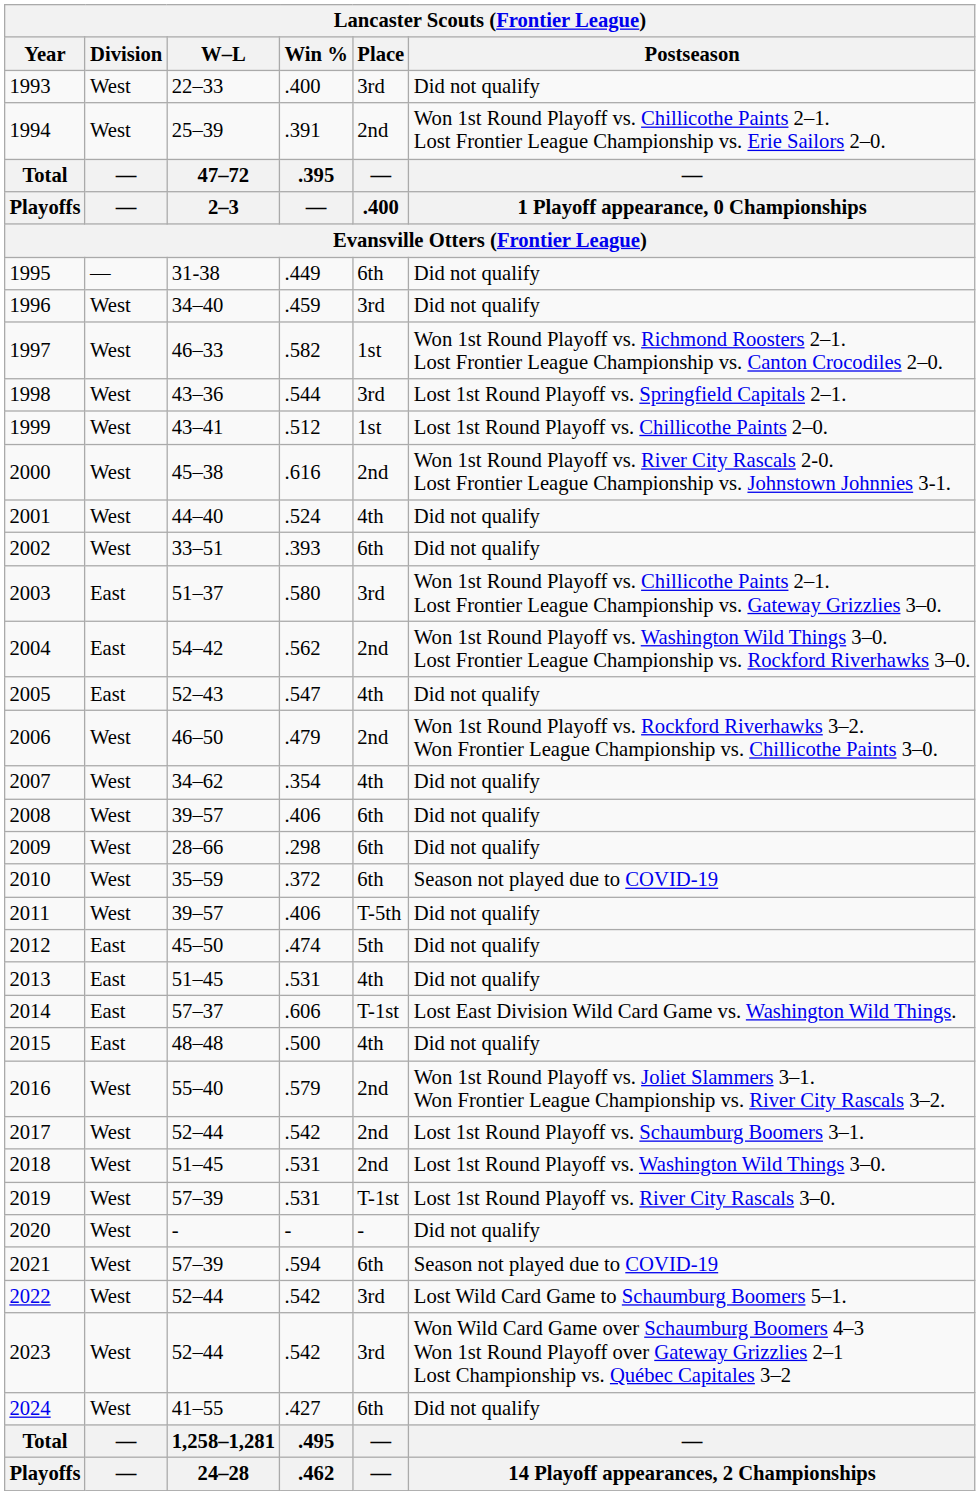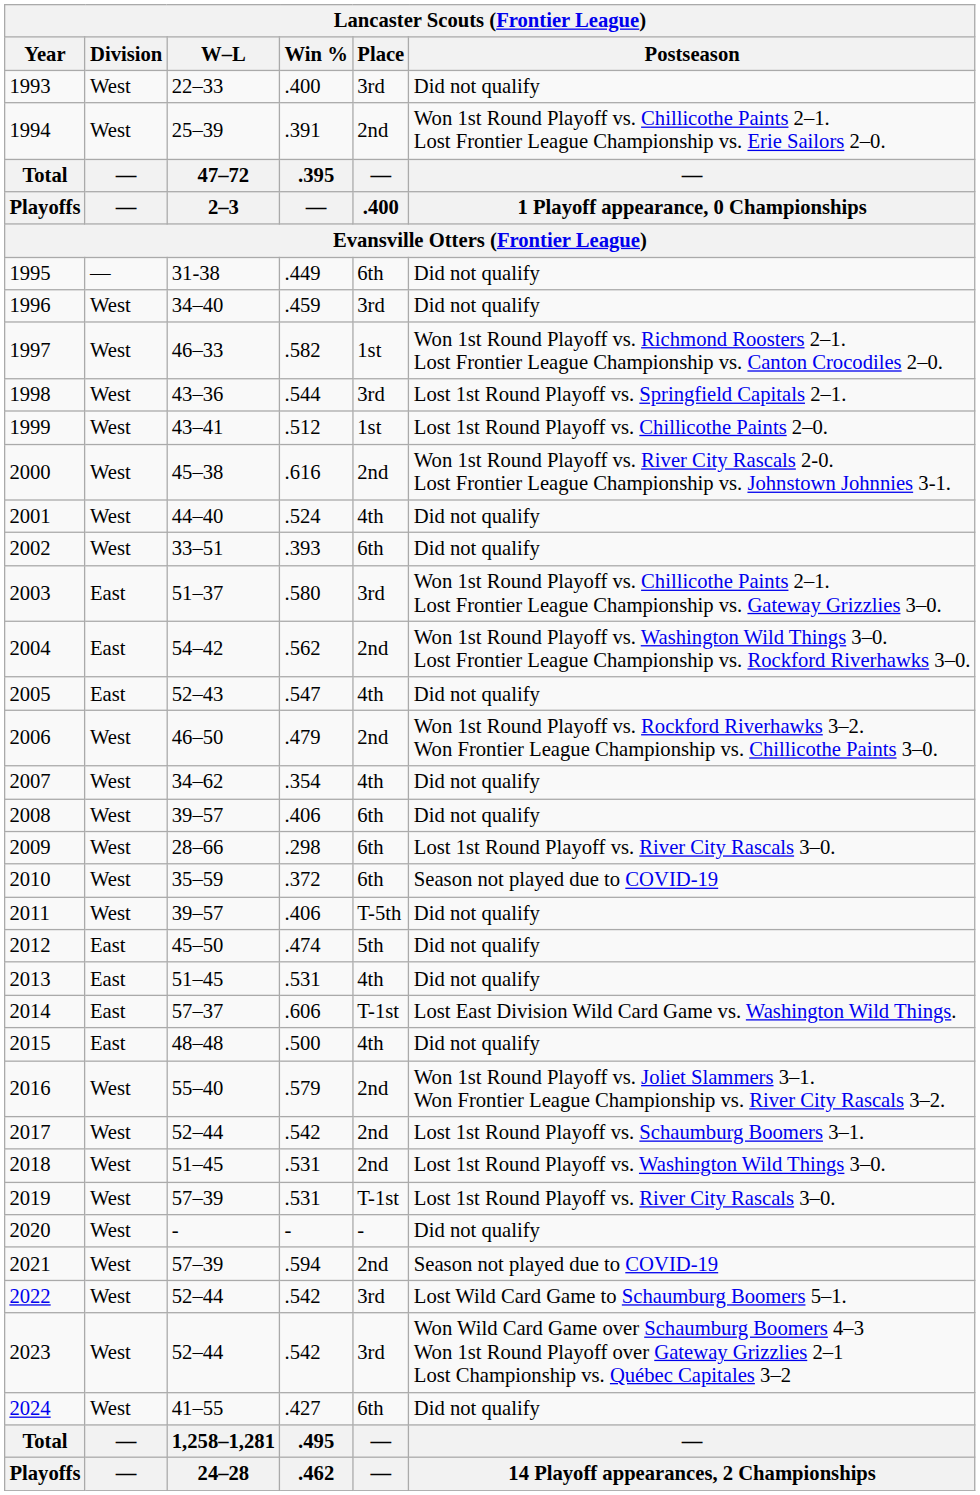 <table class="wikitable">
 <tr>
 <th colspan="6" style="text-align:center;">Lancaster Scouts (<a href='#'>Frontier League</a>)</th>
 </tr>
 <tr>
 <th>Year</th>
 <th>Division</th>
 <th>W–L</th>
 <th>Win %</th>
 <th>Place</th>
 <th>Postseason</th>
 </tr>
 <tr>
 <td>1993</td>
 <td>West</td>
 <td>22–33</td>
 <td>.400</td>
 <td>3rd</td>
 <td>Did not qualify</td>
 </tr>
 <tr>
 <td>1994</td>
 <td>West</td>
 <td>25–39</td>
 <td>.391</td>
 <td>2nd</td>
 <td>Won 1st Round Playoff vs. <a href='#'>Chillicothe Paints</a> 2–1.<br> Lost Frontier League Championship vs. <a href='#'>Erie Sailors</a> 2–0.</td>
 </tr>
 <tr>
 <th>Total</th>
 <th>—</th>
 <th>47–72</th>
 <th>.395</th>
 <th>—</th>
 <th>—</th>
 </tr>
 <tr>
 <th>Playoffs</th>
 <th>—</th>
 <th>2–3</th>
 <th>—</th>
 <th>.400</th>
 <th>1 Playoff appearance, 0 Championships</th>
 </tr>
 <tr>
 <th colspan="6" style="text-align:center;">Evansville Otters (<a href='#'>Frontier League</a>)</th>
 </tr>
 <tr>
 <td>1995</td>
 <td>—</td>
 <td>31-38</td>
 <td>.449</td>
 <td>6th</td>
 <td>Did not qualify</td>
 </tr>
 <tr>
 <td>1996</td>
 <td>West</td>
 <td>34–40</td>
 <td>.459</td>
 <td>3rd</td>
 <td>Did not qualify</td>
 </tr>
 <tr>
 <td>1997</td>
 <td>West</td>
 <td>46–33</td>
 <td>.582</td>
 <td>1st</td>
 <td>Won 1st Round Playoff vs. <a href='#'>Richmond Roosters</a> 2–1.<br> Lost Frontier League Championship vs. <a href='#'>Canton Crocodiles</a> 2–0.</td>
 </tr>
 <tr>
 <td>1998</td>
 <td>West</td>
 <td>43–36</td>
 <td>.544</td>
 <td>3rd</td>
 <td>Lost 1st Round Playoff vs. <a href='#'>Springfield Capitals</a> 2–1.</td>
 </tr>
 <tr>
 <td>1999</td>
 <td>West</td>
 <td>43–41</td>
 <td>.512</td>
 <td>1st</td>
 <td>Lost 1st Round Playoff vs. <a href='#'>Chillicothe Paints</a> 2–0.</td>
 </tr>
 <tr>
 <td>2000</td>
 <td>West</td>
 <td>45–38</td>
 <td>.616</td>
 <td>2nd</td>
 <td>Won 1st Round Playoff vs. <a href='#'>River City Rascals</a> 2-0.<br> Lost Frontier League Championship vs. <a href='#'>Johnstown Johnnies</a> 3-1.</td>
 </tr>
 <tr>
 <td>2001</td>
 <td>West</td>
 <td>44–40</td>
 <td>.524</td>
 <td>4th</td>
 <td>Did not qualify</td>
 </tr>
 <tr>
 <td>2002</td>
 <td>West</td>
 <td>33–51</td>
 <td>.393</td>
 <td>6th</td>
 <td>Did not qualify</td>
 </tr>
 <tr>
 <td>2003</td>
 <td>East</td>
 <td>51–37</td>
 <td>.580</td>
 <td>3rd</td>
 <td>Won 1st Round Playoff vs. <a href='#'>Chillicothe Paints</a> 2–1.<br> Lost Frontier League Championship vs. <a href='#'>Gateway Grizzlies</a> 3–0.</td>
 </tr>
 <tr>
 <td>2004</td>
 <td>East</td>
 <td>54–42</td>
 <td>.562</td>
 <td>2nd</td>
 <td>Won 1st Round Playoff vs. <a href='#'>Washington Wild Things</a> 3–0.<br> Lost Frontier League Championship vs. <a href='#'>Rockford Riverhawks</a> 3–0.</td>
 </tr>
 <tr>
 <td>2005</td>
 <td>East</td>
 <td>52–43</td>
 <td>.547</td>
 <td>4th</td>
 <td>Did not qualify</td>
 </tr>
 <tr>
 <td>2006</td>
 <td>West</td>
 <td>46–50</td>
 <td>.479</td>
 <td>2nd</td>
 <td>Won 1st Round Playoff vs. <a href='#'>Rockford Riverhawks</a> 3–2.<br> Won Frontier League Championship vs. <a href='#'>Chillicothe Paints</a> 3–0.</td>
 </tr>
 <tr>
 <td>2007</td>
 <td>West</td>
 <td>34–62</td>
 <td>.354</td>
 <td>4th</td>
 <td>Did not qualify</td>
 </tr>
 <tr>
 <td>2008</td>
 <td>West</td>
 <td>39–57</td>
 <td>.406</td>
 <td>6th</td>
 <td>Did not qualify</td>
 </tr>
 <tr>
 <td>2009</td>
 <td>West</td>
 <td>28–66</td>
 <td>.298</td>
 <td>6th</td>
-<td>Did not qualify</td>
+<td>Lost 1st Round Playoff vs. <a href='#'>River City Rascals</a> 3–0.</td>
 </tr>
 <tr>
 <td>2010</td>
 <td>West</td>
 <td>35–59</td>
 <td>.372</td>
 <td>6th</td>
 <td>Season not played due to <a href='#'>COVID-19</a></td>
 </tr>
 <tr>
 <td>2011</td>
 <td>West</td>
 <td>39–57</td>
 <td>.406</td>
 <td>T-5th</td>
 <td>Did not qualify</td>
 </tr>
 <tr>
 <td>2012</td>
 <td>East</td>
 <td>45–50</td>
 <td>.474</td>
 <td>5th</td>
 <td>Did not qualify</td>
 </tr>
 <tr>
 <td>2013</td>
 <td>East</td>
 <td>51–45</td>
 <td>.531</td>
 <td>4th</td>
 <td>Did not qualify</td>
 </tr>
 <tr>
 <td>2014</td>
 <td>East</td>
 <td>57–37</td>
 <td>.606</td>
 <td>T-1st</td>
 <td>Lost East Division Wild Card Game vs. <a href='#'>Washington Wild Things</a>.</td>
 </tr>
 <tr>
 <td>2015</td>
 <td>East</td>
 <td>48–48</td>
 <td>.500</td>
 <td>4th</td>
 <td>Did not qualify</td>
 </tr>
 <tr>
 <td>2016</td>
 <td>West</td>
 <td>55–40</td>
 <td>.579</td>
 <td>2nd</td>
 <td>Won 1st Round Playoff vs. <a href='#'>Joliet Slammers</a> 3–1.<br> Won Frontier League Championship vs. <a href='#'>River City Rascals</a> 3–2.</td>
 </tr>
 <tr>
 <td>2017</td>
 <td>West</td>
 <td>52–44</td>
 <td>.542</td>
 <td>2nd</td>
 <td>Lost 1st Round Playoff vs. <a href='#'>Schaumburg Boomers</a> 3–1.</td>
 </tr>
 <tr>
 <td>2018</td>
 <td>West</td>
 <td>51–45</td>
 <td>.531</td>
 <td>2nd</td>
 <td>Lost 1st Round Playoff vs. <a href='#'>Washington Wild Things</a> 3–0.</td>
 </tr>
 <tr>
 <td>2019</td>
 <td>West</td>
 <td>57–39</td>
 <td>.531</td>
 <td>T-1st</td>
 <td>Lost 1st Round Playoff vs. <a href='#'>River City Rascals</a> 3–0.</td>
 </tr>
 <tr>
 <td>2020</td>
 <td>West</td>
 <td>-</td>
 <td>-</td>
 <td>-</td>
 <td>Did not qualify</td>
 </tr>
 <tr>
 <td>2021</td>
 <td>West</td>
 <td>57–39</td>
 <td>.594</td>
-<td>6th</td>
+<td>2nd</td>
 <td>Season not played due to <a href='#'>COVID-19</a></td>
 </tr>
 <tr>
 <td><a href='#'>2022</a></td>
 <td>West</td>
 <td>52–44</td>
 <td>.542</td>
 <td>3rd</td>
 <td>Lost Wild Card Game to <a href='#'>Schaumburg Boomers</a> 5–1.</td>
 </tr>
 <tr>
 <td>2023</td>
 <td>West</td>
 <td>52–44</td>
 <td>.542</td>
 <td>3rd</td>
 <td>Won Wild Card Game over <a href='#'>Schaumburg Boomers</a> 4–3 <br> Won 1st Round Playoff over <a href='#'>Gateway Grizzlies</a> 2–1 <br> Lost Championship vs. <a href='#'>Québec Capitales</a> 3–2</td>
 </tr>
 <tr>
 <td><a href='#'>2024</a></td>
 <td>West</td>
 <td>41–55</td>
 <td>.427</td>
 <td>6th</td>
 <td>Did not qualify</td>
 </tr>
 <tr>
 <th>Total</th>
 <th>—</th>
 <th>1,258–1,281</th>
 <th>.495</th>
 <th>—</th>
 <th>—</th>
 </tr>
 <tr>
 <th>Playoffs</th>
 <th>—</th>
 <th>24–28</th>
 <th>.462</th>
 <th>—</th>
 <th>14 Playoff appearances, 2 Championships</th>
 </tr>
 </table>
